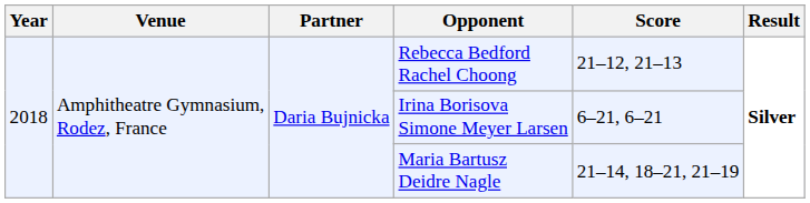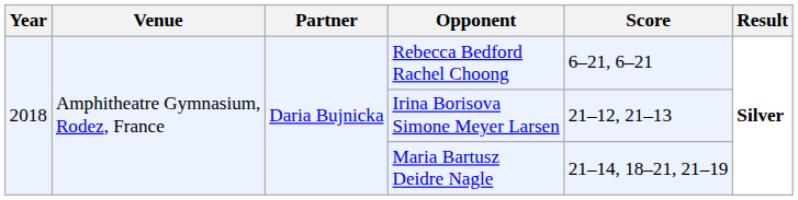 <table class="sortable wikitable" style="font-size: 90%;">
 <tr>
 <th>Year</th>
 <th>Venue</th>
 <th>Partner</th>
 <th>Opponent</th>
 <th>Score</th>
 <th>Result</th>
 </tr>
 <tr style="background:#ECF2FF">
 <td rowspan="4" align="center">2018</td>
 <td rowspan="4" align="left">Amphitheatre Gymnasium,<br><a href='#'>Rodez</a>, France</td>
 <td rowspan="4"> <a href='#'>Daria Bujnicka</a></td>
 <td align="left"> <a href='#'>Rebecca Bedford</a><br> <a href='#'>Rachel Choong</a></td>
-<td align="left">21–12, 21–13</td>
+<td align="left">6–21, 6–21</td>
 <td rowspan="3" style="text-align:left; background:white"> <strong>Silver</strong></td>
 </tr>
 <tr style="background:#ECF2FF">
 <td align="left"> <a href='#'>Irina Borisova</a><br> <a href='#'>Simone Meyer Larsen</a></td>
-<td align="left">6–21, 6–21</td>
+<td align="left">21–12, 21–13</td>
 </tr>
 <tr style="background:#ECF2FF">
 <td align="left"> <a href='#'>Maria Bartusz</a><br> <a href='#'>Deidre Nagle</a></td>
 <td align="left">21–14, 18–21, 21–19</td>
 </tr>
 </table>
